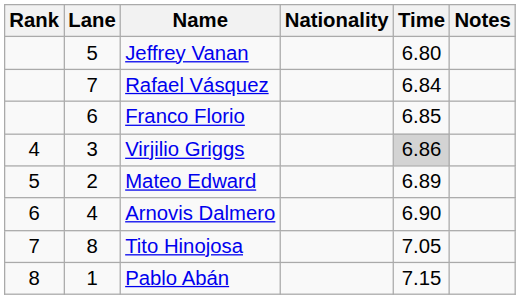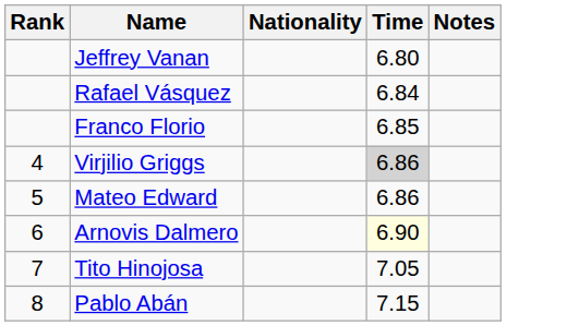 <table class="wikitable sortable" style="text-align:center">
 <tr>
 <th>Rank</th>
-<th>Lane</th>
 <th>Name</th>
 <th>Nationality</th>
 <th>Time</th>
 <th>Notes</th>
 </tr>
 <tr>
 <td></td>
-<td>5</td>
 <td align=left><a href='#'>Jeffrey Vanan</a></td>
 <td align=left></td>
 <td>6.80</td>
 <td></td>
 </tr>
 <tr>
 <td></td>
-<td>7</td>
 <td align=left><a href='#'>Rafael Vásquez</a></td>
 <td align=left></td>
 <td>6.84</td>
 <td></td>
 </tr>
 <tr>
 <td></td>
-<td>6</td>
 <td align=left><a href='#'>Franco Florio</a></td>
 <td align=left></td>
 <td>6.85</td>
 <td></td>
 </tr>
 <tr>
 <td>4</td>
-<td>3</td>
 <td align=left><a href='#'>Virjilio Griggs</a></td>
 <td align=left></td>
 <td style="background: lightgrey;">6.86</td>
 <td></td>
 </tr>
 <tr>
 <td>5</td>
-<td>2</td>
 <td align=left><a href='#'>Mateo Edward</a></td>
 <td align=left></td>
-<td>6.89</td>
+<td>6.86</td>
 <td></td>
 </tr>
 <tr>
 <td>6</td>
-<td>4</td>
 <td align=left><a href='#'>Arnovis Dalmero</a></td>
 <td align=left></td>
-<td>6.90</td>
+<td style="background: lightyellow;">6.90</td>
 <td></td>
 </tr>
 <tr>
 <td>7</td>
-<td>8</td>
 <td align=left><a href='#'>Tito Hinojosa</a></td>
 <td align=left></td>
 <td>7.05</td>
 <td></td>
 </tr>
 <tr>
 <td>8</td>
-<td>1</td>
 <td align=left><a href='#'>Pablo Abán</a></td>
 <td align=left></td>
 <td>7.15</td>
 <td></td>
 </tr>
 </table>
